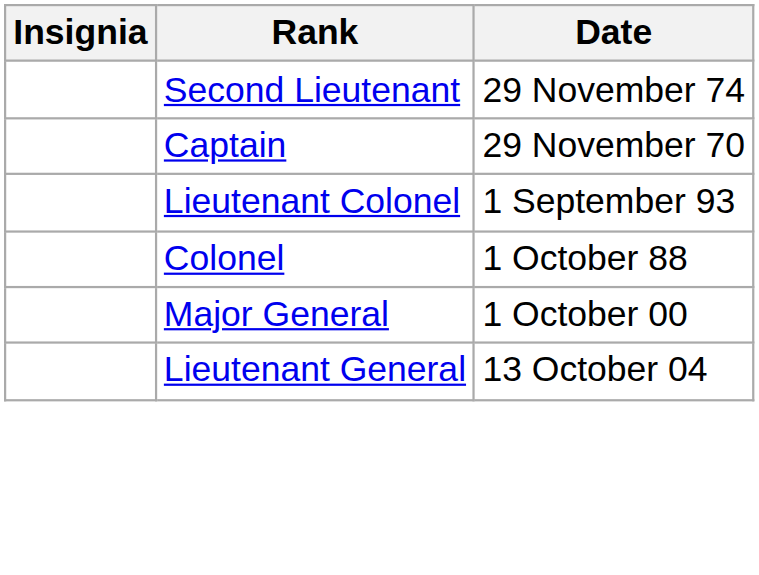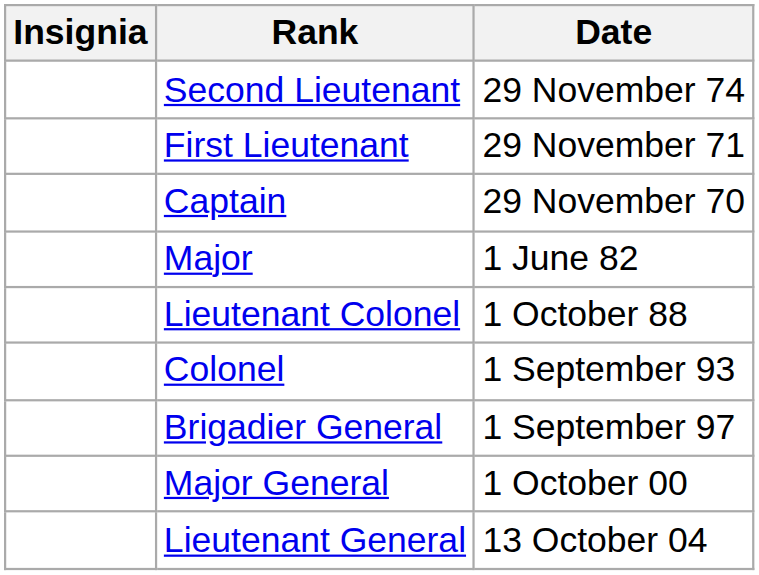 <table class="wikitable" style="background:white">
 <tr>
 <th>Insignia</th>
 <th>Rank</th>
 <th>Date</th>
 </tr>
 <tr>
 <td></td>
 <td><a href='#'>Second Lieutenant</a></td>
 <td>29 November 74</td>
 </tr>
 <tr>
 <td></td>
+<td><a href='#'>First Lieutenant</a></td>
+<td>29 November 71</td>
+</tr>
+<tr>
+<td></td>
 <td><a href='#'>Captain</a></td>
 <td>29 November 70</td>
 </tr>
 <tr>
 <td></td>
+<td><a href='#'>Major</a></td>
+<td>1 June 82</td>
+</tr>
+<tr>
+<td></td>
 <td><a href='#'>Lieutenant Colonel</a></td>
+<td>1 October 88</td>
+</tr>
+<tr>
+<td></td>
+<td><a href='#'>Colonel</a></td>
 <td>1 September 93</td>
 </tr>
 <tr>
 <td></td>
-<td><a href='#'>Colonel</a></td>
-<td>1 October 88</td>
+<td><a href='#'>Brigadier General</a></td>
+<td>1 September 97</td>
 </tr>
 <tr>
 <td></td>
 <td><a href='#'>Major General</a></td>
 <td>1 October 00</td>
 </tr>
 <tr>
 <td></td>
 <td><a href='#'>Lieutenant General</a></td>
 <td>13 October 04</td>
 </tr>
 </table>
